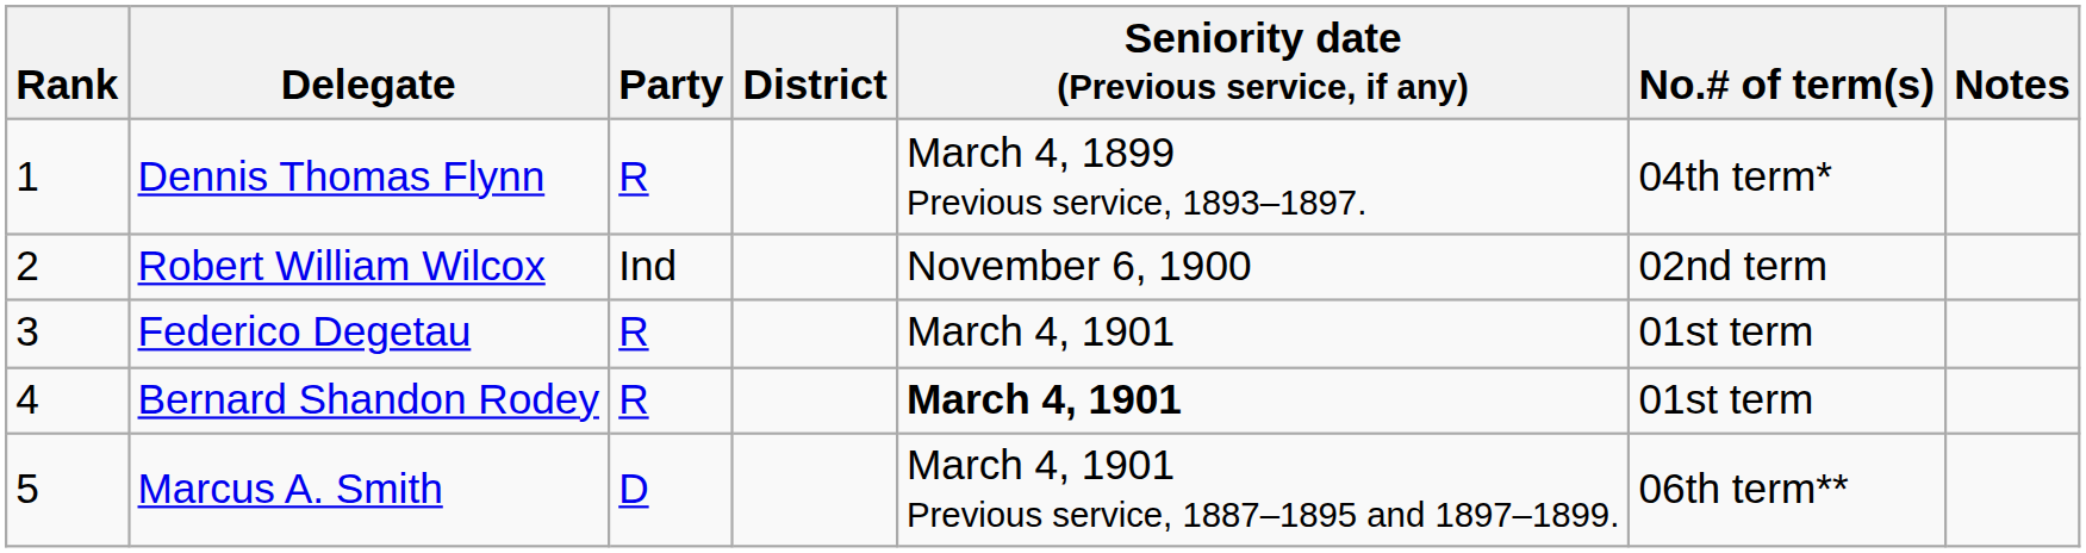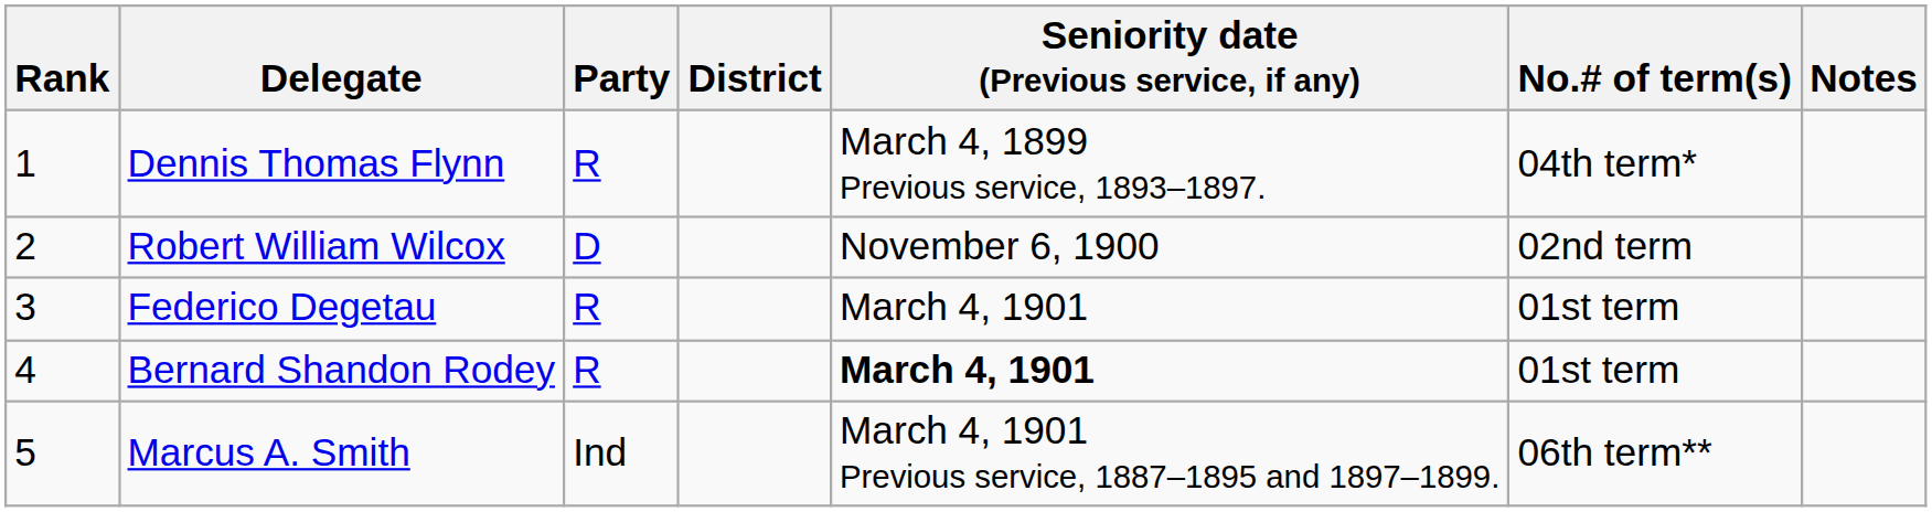 <table class="wikitable sortable">
 <tr valign=bottom>
 <th>Rank</th>
 <th>Delegate</th>
 <th>Party</th>
 <th>District</th>
 <th>Seniority date<br><small>(Previous service, if any)</small><br></th>
 <th>No.# of term(s)</th>
 <th>Notes</th>
 </tr>
 <tr>
 <td>1</td>
 <td><a href='#'>Dennis Thomas Flynn</a></td>
 <td><a href='#'>R</a></td>
 <td></td>
 <td>March 4, 1899<br><small>Previous service, 1893–1897. </small></td>
 <td>04th term*</td>
 <td></td>
 </tr>
 <tr>
 <td>2</td>
 <td><a href='#'>Robert William Wilcox</a></td>
-<td>Ind</td>
+<td><a href='#'>D</a></td>
 <td></td>
 <td>November 6, 1900</td>
 <td>02nd term</td>
 <td></td>
 </tr>
 <tr>
 <td>3</td>
 <td><a href='#'>Federico Degetau</a></td>
 <td><a href='#'>R</a></td>
 <td></td>
 <td>March 4, 1901</td>
 <td>01st term</td>
 <td></td>
 </tr>
 <tr>
 <td>4</td>
 <td><a href='#'>Bernard Shandon Rodey</a></td>
 <td><a href='#'>R</a></td>
 <td></td>
 <td><strong>March 4, 1901</strong></td>
 <td>01st term</td>
 <td></td>
 </tr>
 <tr>
 <td>5</td>
 <td><a href='#'>Marcus A. Smith</a></td>
-<td><a href='#'>D</a></td>
+<td>Ind</td>
 <td></td>
 <td>March 4, 1901<br><small>Previous service, 1887–1895 and 1897–1899. </small></td>
 <td>06th term**</td>
 <td></td>
 </tr>
 </table>
